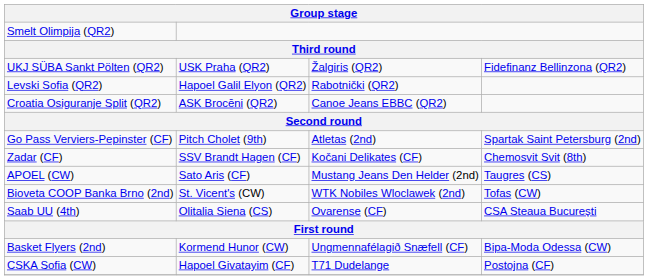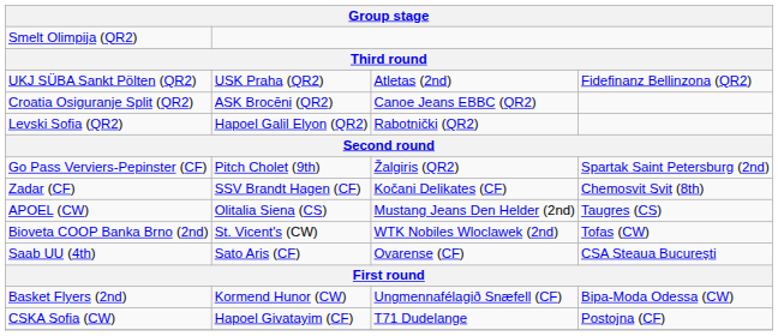 <table class="wikitable" style="white-space: nowrap;">
 <tr>
 <th colspan="4"><a href='#'>Group stage</a></th>
 </tr>
 <tr>
 <td width="210"> <a href='#'>Smelt Olimpija</a> (<a href='#'>QR2</a>)</td>
 <td colspan="3" width="210"></td>
 </tr>
 <tr>
 <th colspan="4"><a href='#'>Third round</a></th>
 </tr>
 <tr>
 <td width="210"> <a href='#'>UKJ SÜBA Sankt Pölten</a> (<a href='#'>QR2</a>)</td>
 <td width="210"> <a href='#'>USK Praha</a> (<a href='#'>QR2</a>)</td>
-<td width="210"> <a href='#'>Žalgiris</a> (<a href='#'>QR2</a>)</td>
+<td> <a href='#'>Atletas</a> (<a href='#'>2nd</a>)</td>
 <td width="210"> <a href='#'>Fidefinanz Bellinzona</a> (<a href='#'>QR2</a>)</td>
+</tr>
+<tr>
+<td width="210"> <a href='#'>Croatia Osiguranje Split</a> (<a href='#'>QR2</a>)</td>
+<td width="210"> <a href='#'>ASK Brocēni</a> (<a href='#'>QR2</a>)</td>
+<td width="210"> <a href='#'>Canoe Jeans EBBC</a> (<a href='#'>QR2</a>)</td>
+<td width="210"></td>
 </tr>
 <tr>
 <td width="210"> <a href='#'>Levski Sofia</a> (<a href='#'>QR2</a>)</td>
 <td width="210"> <a href='#'>Hapoel Galil Elyon</a> (<a href='#'>QR2</a>)</td>
 <td width="210"> <a href='#'>Rabotnički</a> (<a href='#'>QR2</a>)</td>
 <td width="210"></td>
 </tr>
 <tr>
-<td width="210"> <a href='#'>Croatia Osiguranje Split</a> (<a href='#'>QR2</a>)</td>
-<td width="210"> <a href='#'>ASK Brocēni</a> (<a href='#'>QR2</a>)</td>
-<td width="210"> <a href='#'>Canoe Jeans EBBC</a> (<a href='#'>QR2</a>)</td>
-<td width="210"></td>
-</tr>
-<tr>
 <th colspan="4"><a href='#'>Second round</a></th>
 </tr>
 <tr>
 <td> <a href='#'>Go Pass Verviers-Pepinster</a> (<a href='#'>CF</a>)</td>
 <td> <a href='#'>Pitch Cholet</a> (<a href='#'>9th</a>)</td>
-<td> <a href='#'>Atletas</a> (<a href='#'>2nd</a>)</td>
+<td width="210"> <a href='#'>Žalgiris</a> (<a href='#'>QR2</a>)</td>
 <td> <a href='#'>Spartak Saint Petersburg</a> (<a href='#'>2nd</a>)</td>
 </tr>
 <tr>
 <td> <a href='#'>Zadar</a> (<a href='#'>CF</a>)</td>
 <td> <a href='#'>SSV Brandt Hagen</a> (<a href='#'>CF</a>)</td>
 <td> <a href='#'>Kočani Delikates</a> (<a href='#'>CF</a>)</td>
 <td> <a href='#'>Chemosvit Svit</a> (<a href='#'>8th</a>)</td>
 </tr>
 <tr>
 <td width="210"> <a href='#'>APOEL</a> (<a href='#'>CW</a>)</td>
-<td width="210"> <a href='#'>Sato Aris</a> (<a href='#'>CF</a>)</td>
+<td width="210"> <a href='#'>Olitalia Siena</a> (<a href='#'>CS</a>)</td>
 <td width="210"> <a href='#'>Mustang Jeans Den Helder</a> (2nd)</td>
 <td width="210"> <a href='#'>Taugres</a> (<a href='#'>CS</a>)</td>
 </tr>
 <tr>
 <td width="210"> <a href='#'>Bioveta COOP Banka Brno</a> (<a href='#'>2nd</a>)</td>
 <td width="210"> <a href='#'>St. Vicent's</a> (CW)</td>
 <td width="210"> <a href='#'>WTK Nobiles Wloclawek</a> (<a href='#'>2nd</a>)</td>
 <td width="210"> <a href='#'>Tofas</a> (<a href='#'>CW</a>)</td>
 </tr>
 <tr>
 <td width="210"> <a href='#'>Saab UU</a> (<a href='#'>4th</a>)</td>
-<td width="210"> <a href='#'>Olitalia Siena</a> (<a href='#'>CS</a>)</td>
+<td width="210"> <a href='#'>Sato Aris</a> (<a href='#'>CF</a>)</td>
 <td width="210"> <a href='#'>Ovarense</a> (<a href='#'>CF</a>)</td>
 <td width="210"> <a href='#'>CSA Steaua București</a></td>
 </tr>
 <tr>
 <th colspan="4"><a href='#'>First round</a></th>
 </tr>
 <tr>
 <td width="210"> <a href='#'>Basket Flyers</a> (<a href='#'>2nd</a>)</td>
 <td width="210"> <a href='#'>Kormend Hunor</a> (<a href='#'>CW</a>)</td>
 <td width="210"> <a href='#'>Ungmennafélagið Snæfell</a> (<a href='#'>CF</a>)</td>
 <td width="210"> <a href='#'>Bipa-Moda Odessa</a> (<a href='#'>CW</a>)</td>
 </tr>
 <tr>
 <td width="210"> <a href='#'>CSKA Sofia</a> (<a href='#'>CW</a>)</td>
 <td width="210"> <a href='#'>Hapoel Givatayim</a> (<a href='#'>CF</a>)</td>
 <td width="210"> <a href='#'>T71 Dudelange</a></td>
 <td width="210"> <a href='#'>Postojna</a> (<a href='#'>CF</a>)</td>
 </tr>
 <tr>
 </tr>
 </table>
